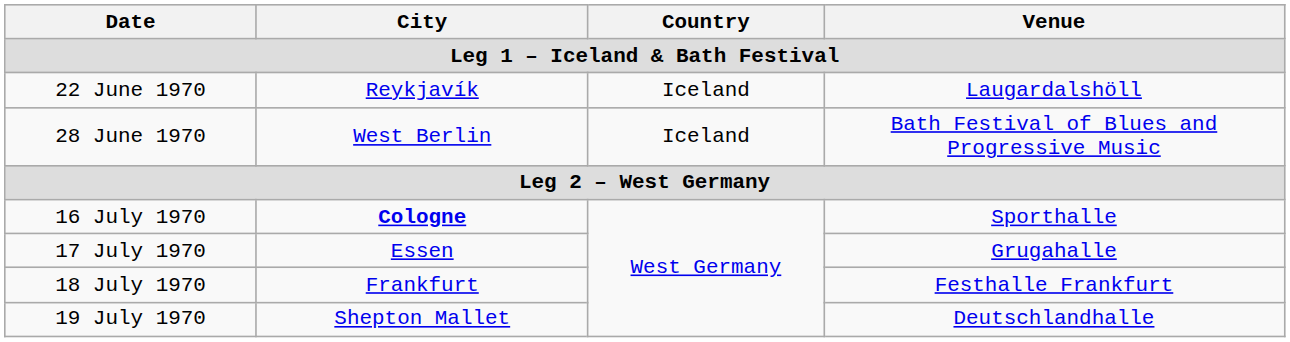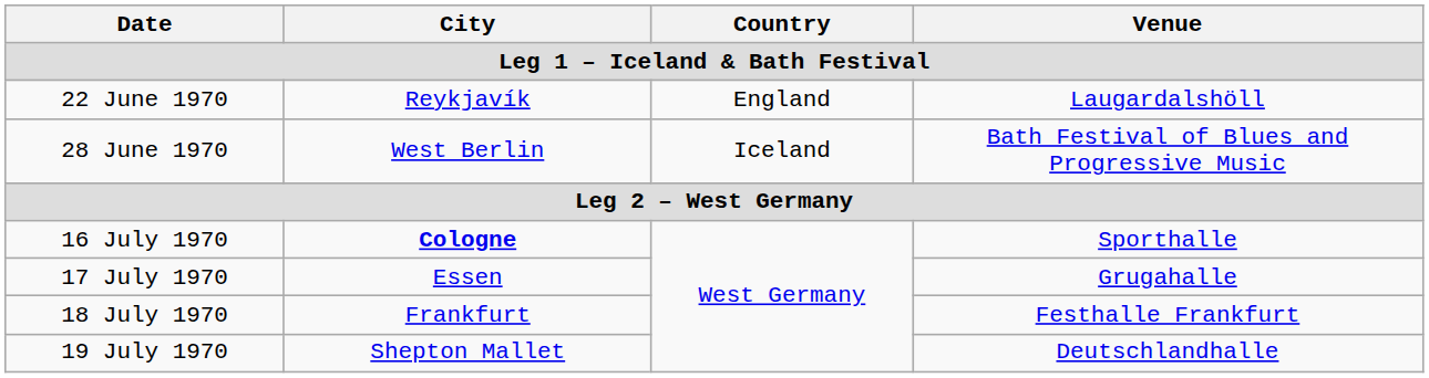 <table class="wikitable" style="text-align:center;">
 <tr>
 <th style="width:150px;">Date</th>
 <th style="width:200px;">City</th>
 <th style="width:140px;">Country</th>
 <th style="width:280px;">Venue</th>
 </tr>
 <tr bgcolor="#DDDDDD">
 <td colspan="4"><strong>Leg 1 – Iceland & Bath Festival</strong></td>
 </tr>
 <tr>
 <td>22 June 1970</td>
 <td><a href='#'>Reykjavík</a></td>
-<td>Iceland</td>
+<td>England</td>
 <td><a href='#'>Laugardalshöll</a></td>
 </tr>
 <tr>
 <td>28 June 1970</td>
 <td><a href='#'>West Berlin</a></td>
 <td>Iceland</td>
 <td><a href='#'>Bath Festival of Blues and Progressive Music</a></td>
 </tr>
 <tr bgcolor="#DDDDDD">
 <td colspan="4"><strong>Leg 2 – West Germany</strong></td>
 </tr>
 <tr>
 <td>16 July 1970</td>
 <td><strong><a href='#'>Cologne</a></strong></td>
 <td rowspan="4"><a href='#'>West Germany</a></td>
 <td><a href='#'>Sporthalle</a></td>
 </tr>
 <tr>
 <td>17 July 1970</td>
 <td><a href='#'>Essen</a></td>
 <td><a href='#'>Grugahalle</a></td>
 </tr>
 <tr>
 <td>18 July 1970</td>
 <td><a href='#'>Frankfurt</a></td>
 <td><a href='#'>Festhalle Frankfurt</a></td>
 </tr>
 <tr>
 <td>19 July 1970</td>
 <td><a href='#'>Shepton Mallet</a></td>
 <td><a href='#'>Deutschlandhalle</a></td>
 </tr>
 </table>
